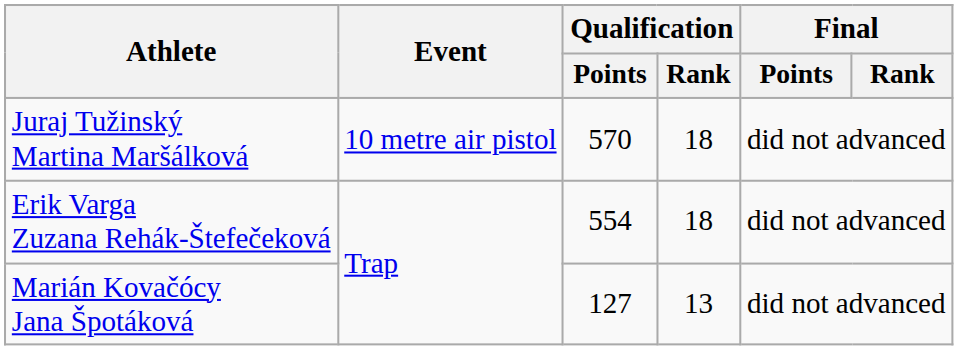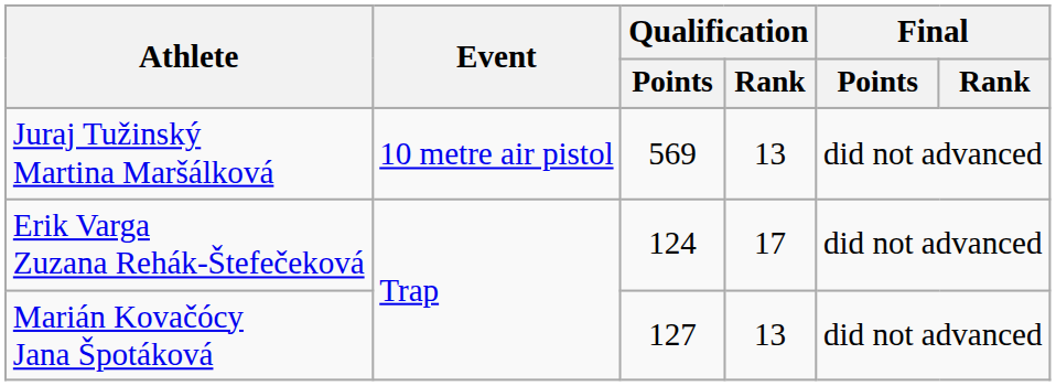 <table class="wikitable" style="font-size:90%">
 <tr>
 <th rowspan="2">Athlete</th>
 <th rowspan="2">Event</th>
 <th colspan=2>Qualification</th>
 <th colspan=2>Final</th>
 </tr>
 <tr style="font-size:95%">
 <th>Points</th>
 <th>Rank</th>
 <th>Points</th>
 <th>Rank</th>
 </tr>
 <tr align=center>
 <td align=left><a href='#'>Juraj Tužinský</a><br><a href='#'>Martina Maršálková</a></td>
 <td align=left rowspan=1><a href='#'>10 metre air pistol</a></td>
-<td>570</td>
-<td>18</td>
+<td>569</td>
+<td>13</td>
 <td colspan=2>did not advanced</td>
 </tr>
 <tr align=center>
 <td align=left><a href='#'>Erik Varga</a><br><a href='#'>Zuzana Rehák-Štefečeková</a></td>
 <td align=left rowspan=2><a href='#'>Trap</a></td>
-<td>554</td>
-<td>18</td>
+<td>124</td>
+<td>17</td>
 <td colspan=2>did not advanced</td>
 </tr>
 <tr align=center>
 <td align=left><a href='#'>Marián Kovačócy</a><br><a href='#'>Jana Špotáková</a></td>
 <td>127</td>
 <td>13</td>
 <td colspan=2>did not advanced</td>
 </tr>
 </table>
